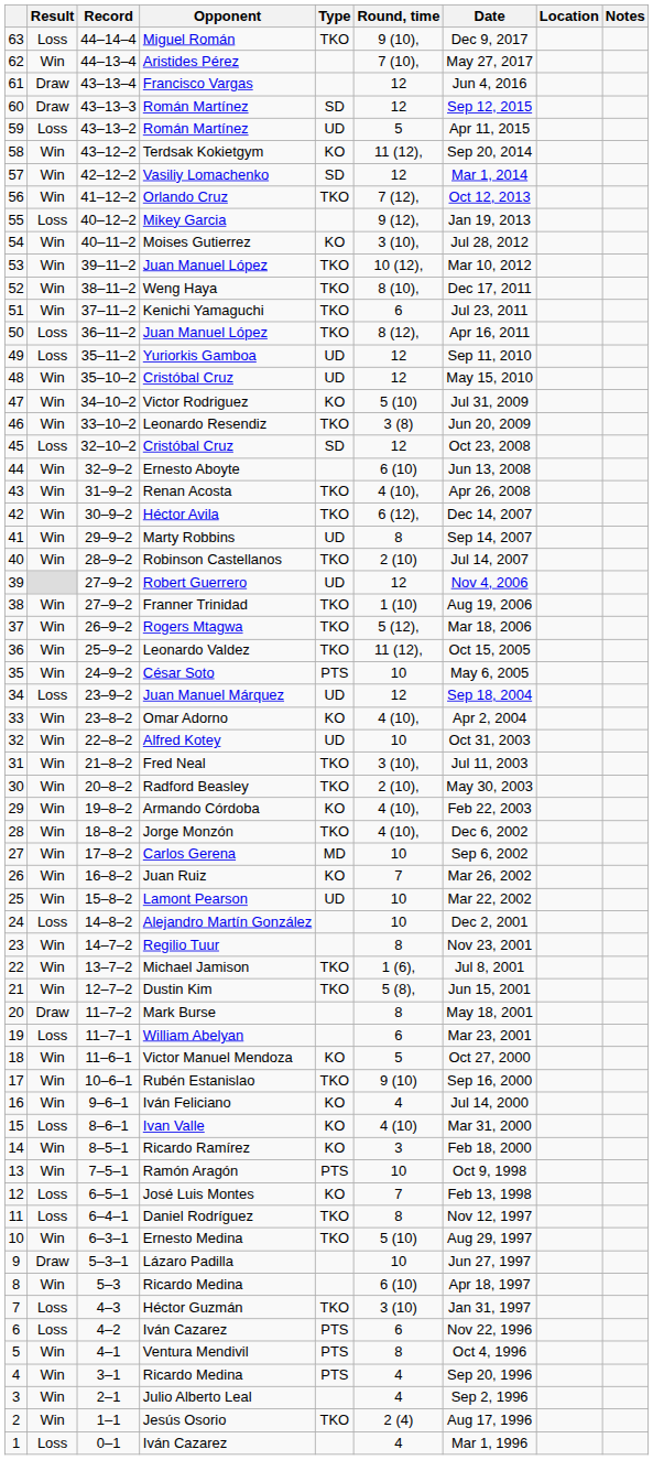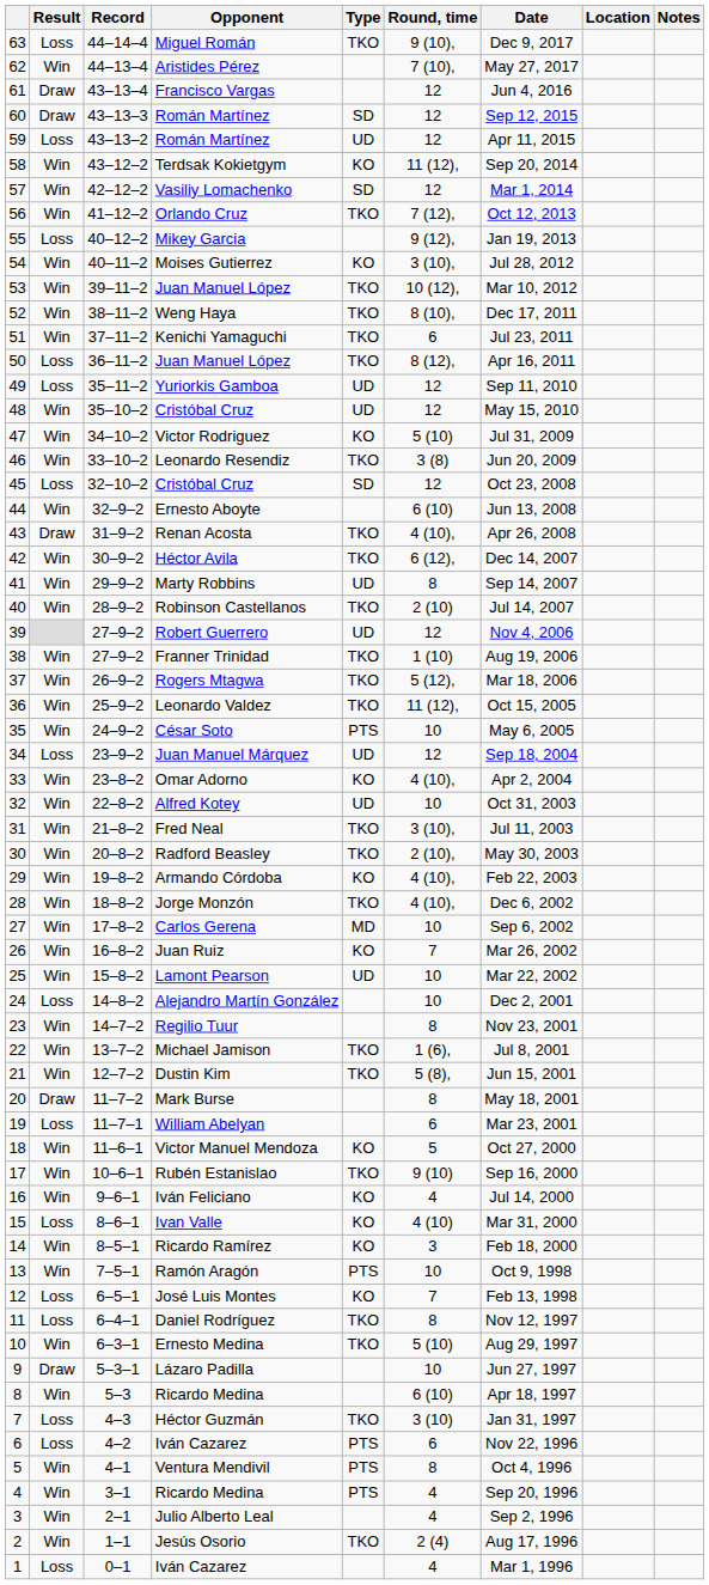 <table class="wikitable" style="text-align:center">
 <tr>
 <th></th>
 <th>Result</th>
 <th>Record</th>
 <th>Opponent</th>
 <th>Type</th>
 <th>Round, time</th>
 <th>Date</th>
 <th>Location</th>
 <th>Notes</th>
 </tr>
 <tr>
 <td>63</td>
 <td>Loss</td>
 <td>44–14–4 </td>
 <td style="text-align:left;"><a href='#'>Miguel Román</a></td>
 <td>TKO</td>
 <td>9 (10), </td>
 <td>Dec 9, 2017</td>
 <td style="text-align:left;"></td>
 <td></td>
 </tr>
 <tr>
 <td>62</td>
 <td>Win</td>
 <td>44–13–4 </td>
 <td style="text-align:left;"><a href='#'>Aristides Pérez</a></td>
 <td></td>
 <td>7 (10), </td>
 <td>May 27, 2017</td>
 <td style="text-align:left;"></td>
 <td></td>
 </tr>
 <tr>
 <td>61</td>
 <td>Draw</td>
 <td>43–13–4 </td>
 <td style="text-align:left;"><a href='#'>Francisco Vargas</a></td>
 <td></td>
 <td>12</td>
 <td>Jun 4, 2016</td>
 <td style="text-align:left;"></td>
 <td style="text-align:left;"></td>
 </tr>
 <tr>
 <td>60</td>
 <td>Draw</td>
 <td>43–13–3 </td>
 <td style="text-align:left;"><a href='#'>Román Martínez</a></td>
 <td>SD</td>
 <td>12</td>
 <td><a href='#'>Sep 12, 2015</a></td>
 <td style="text-align:left;"></td>
 <td style="text-align:left;"></td>
 </tr>
 <tr>
 <td>59</td>
 <td>Loss</td>
 <td>43–13–2 </td>
 <td style="text-align:left;"><a href='#'>Román Martínez</a></td>
 <td>UD</td>
-<td>5</td>
+<td>12</td>
 <td>Apr 11, 2015</td>
 <td style="text-align:left;"></td>
 <td style="text-align:left;"></td>
 </tr>
 <tr>
 <td>58</td>
 <td>Win</td>
 <td>43–12–2 </td>
 <td style="text-align:left;">Terdsak Kokietgym</td>
 <td>KO</td>
 <td>11 (12), </td>
 <td>Sep 20, 2014</td>
 <td style="text-align:left;"></td>
 <td style="text-align:left;"></td>
 </tr>
 <tr>
 <td>57</td>
 <td>Win</td>
 <td>42–12–2 </td>
 <td style="text-align:left;"><a href='#'>Vasiliy Lomachenko</a></td>
 <td>SD</td>
 <td>12</td>
 <td><a href='#'>Mar 1, 2014</a></td>
 <td style="text-align:left;"></td>
 <td style="text-align:left;"></td>
 </tr>
 <tr>
 <td>56</td>
 <td>Win</td>
 <td>41–12–2 </td>
 <td style="text-align:left;"><a href='#'>Orlando Cruz</a></td>
 <td>TKO</td>
 <td>7 (12), </td>
 <td><a href='#'>Oct 12, 2013</a></td>
 <td style="text-align:left;"></td>
 <td style="text-align:left;"></td>
 </tr>
 <tr>
 <td>55</td>
 <td>Loss</td>
 <td>40–12–2 </td>
 <td style="text-align:left;"><a href='#'>Mikey Garcia</a></td>
 <td></td>
 <td>9 (12), </td>
 <td>Jan 19, 2013</td>
 <td style="text-align:left;"></td>
 <td style="text-align:left;"></td>
 </tr>
 <tr>
 <td>54</td>
 <td>Win</td>
 <td>40–11–2 </td>
 <td style="text-align:left;">Moises Gutierrez</td>
 <td>KO</td>
 <td>3 (10), </td>
 <td>Jul 28, 2012</td>
 <td style="text-align:left;"></td>
 <td></td>
 </tr>
 <tr>
 <td>53</td>
 <td>Win</td>
 <td>39–11–2 </td>
 <td style="text-align:left;"><a href='#'>Juan Manuel López</a></td>
 <td>TKO</td>
 <td>10 (12), </td>
 <td>Mar 10, 2012</td>
 <td style="text-align:left;"></td>
 <td style="text-align:left;"></td>
 </tr>
 <tr>
 <td>52</td>
 <td>Win</td>
 <td>38–11–2 </td>
 <td style="text-align:left;">Weng Haya</td>
 <td>TKO</td>
 <td>8 (10), </td>
 <td>Dec 17, 2011</td>
 <td style="text-align:left;"></td>
 <td></td>
 </tr>
 <tr>
 <td>51</td>
 <td>Win</td>
 <td>37–11–2 </td>
 <td style="text-align:left;">Kenichi Yamaguchi</td>
 <td>TKO</td>
 <td>6</td>
 <td>Jul 23, 2011</td>
 <td style="text-align:left;"></td>
 <td style="text-align:left;"></td>
 </tr>
 <tr>
 <td>50</td>
 <td>Loss</td>
 <td>36–11–2 </td>
 <td style="text-align:left;"><a href='#'>Juan Manuel López</a></td>
 <td>TKO</td>
 <td>8 (12), </td>
 <td>Apr 16, 2011</td>
 <td style="text-align:left;"></td>
 <td style="text-align:left;"></td>
 </tr>
 <tr>
 <td>49</td>
 <td>Loss</td>
 <td>35–11–2 </td>
 <td style="text-align:left;"><a href='#'>Yuriorkis Gamboa</a></td>
 <td>UD</td>
 <td>12</td>
 <td>Sep 11, 2010</td>
 <td style="text-align:left;"></td>
 <td style="text-align:left;"></td>
 </tr>
 <tr>
 <td>48</td>
 <td>Win</td>
 <td>35–10–2 </td>
 <td style="text-align:left;"><a href='#'>Cristóbal Cruz</a></td>
 <td>UD</td>
 <td>12</td>
 <td>May 15, 2010</td>
 <td style="text-align:left;"></td>
 <td style="text-align:left;"></td>
 </tr>
 <tr>
 <td>47</td>
 <td>Win</td>
 <td>34–10–2 </td>
 <td style="text-align:left;">Victor Rodriguez</td>
 <td>KO</td>
 <td>5 (10)</td>
 <td>Jul 31, 2009</td>
 <td style="text-align:left;"></td>
 <td></td>
 </tr>
 <tr>
 <td>46</td>
 <td>Win</td>
 <td>33–10–2 </td>
 <td style="text-align:left;">Leonardo Resendiz</td>
 <td>TKO</td>
 <td>3 (8)</td>
 <td>Jun 20, 2009</td>
 <td style="text-align:left;"></td>
 <td></td>
 </tr>
 <tr>
 <td>45</td>
 <td>Loss</td>
 <td>32–10–2 </td>
 <td style="text-align:left;"><a href='#'>Cristóbal Cruz</a></td>
 <td>SD</td>
 <td>12</td>
 <td>Oct 23, 2008</td>
 <td style="text-align:left;"></td>
 <td style="text-align:left;"></td>
 </tr>
 <tr>
 <td>44</td>
 <td>Win</td>
 <td>32–9–2 </td>
 <td style="text-align:left;">Ernesto Aboyte</td>
 <td></td>
 <td>6 (10)</td>
 <td>Jun 13, 2008</td>
 <td style="text-align:left;"></td>
 <td style="text-align:left;"></td>
 </tr>
 <tr>
 <td>43</td>
-<td>Win</td>
+<td>Draw</td>
 <td>31–9–2 </td>
 <td style="text-align:left;">Renan Acosta</td>
 <td>TKO</td>
 <td>4 (10), </td>
 <td>Apr 26, 2008</td>
 <td style="text-align:left;"></td>
 <td></td>
 </tr>
 <tr>
 <td>42</td>
 <td>Win</td>
 <td>30–9–2 </td>
 <td style="text-align:left;"><a href='#'>Héctor Avila</a></td>
 <td>TKO</td>
 <td>6 (12), </td>
 <td>Dec 14, 2007</td>
 <td style="text-align:left;"></td>
 <td></td>
 </tr>
 <tr>
 <td>41</td>
 <td>Win</td>
 <td>29–9–2 </td>
 <td style="text-align:left;">Marty Robbins</td>
 <td>UD</td>
 <td>8</td>
 <td>Sep 14, 2007</td>
 <td style="text-align:left;"></td>
 <td></td>
 </tr>
 <tr>
 <td>40</td>
 <td>Win</td>
 <td>28–9–2 </td>
 <td style="text-align:left;">Robinson Castellanos</td>
 <td>TKO</td>
 <td>2 (10)</td>
 <td>Jul 14, 2007</td>
 <td style="text-align:left;"></td>
 <td></td>
 </tr>
 <tr>
 <td>39</td>
 <td style="background:#DDD"></td>
 <td>27–9–2 </td>
 <td style="text-align:left;"><a href='#'>Robert Guerrero</a></td>
 <td>UD</td>
 <td>12</td>
 <td><a href='#'>Nov 4, 2006</a></td>
 <td style="text-align:left;"></td>
 <td style="text-align:left;"></td>
 </tr>
 <tr>
 <td>38</td>
 <td>Win</td>
 <td>27–9–2</td>
 <td style="text-align:left;">Franner Trinidad</td>
 <td>TKO</td>
 <td>1 (10)</td>
 <td>Aug 19, 2006</td>
 <td style="text-align:left;"></td>
 <td></td>
 </tr>
 <tr>
 <td>37</td>
 <td>Win</td>
 <td>26–9–2</td>
 <td style="text-align:left;"><a href='#'>Rogers Mtagwa</a></td>
 <td>TKO</td>
 <td>5 (12), </td>
 <td>Mar 18, 2006</td>
 <td style="text-align:left;"></td>
 <td></td>
 </tr>
 <tr>
 <td>36</td>
 <td>Win</td>
 <td>25–9–2</td>
 <td style="text-align:left;">Leonardo Valdez</td>
 <td>TKO</td>
 <td>11 (12), </td>
 <td>Oct 15, 2005</td>
 <td style="text-align:left;"></td>
 <td></td>
 </tr>
 <tr>
 <td>35</td>
 <td>Win</td>
 <td>24–9–2</td>
 <td style="text-align:left;"><a href='#'>César Soto</a></td>
 <td>PTS</td>
 <td>10</td>
 <td>May 6, 2005</td>
 <td style="text-align:left;"></td>
 <td></td>
 </tr>
 <tr>
 <td>34</td>
 <td>Loss</td>
 <td>23–9–2</td>
 <td style="text-align:left;"><a href='#'>Juan Manuel Márquez</a></td>
 <td>UD</td>
 <td>12</td>
 <td><a href='#'>Sep 18, 2004</a></td>
 <td style="text-align:left;"></td>
 <td style="text-align:left;"></td>
 </tr>
 <tr>
 <td>33</td>
 <td>Win</td>
 <td>23–8–2</td>
 <td style="text-align:left;">Omar Adorno</td>
 <td>KO</td>
 <td>4 (10), </td>
 <td>Apr 2, 2004</td>
 <td style="text-align:left;"></td>
 <td></td>
 </tr>
 <tr>
 <td>32</td>
 <td>Win</td>
 <td>22–8–2</td>
 <td style="text-align:left;"><a href='#'>Alfred Kotey</a></td>
 <td>UD</td>
 <td>10</td>
 <td>Oct 31, 2003</td>
 <td style="text-align:left;"></td>
 <td></td>
 </tr>
 <tr>
 <td>31</td>
 <td>Win</td>
 <td>21–8–2</td>
 <td style="text-align:left;">Fred Neal</td>
 <td>TKO</td>
 <td>3 (10), </td>
 <td>Jul 11, 2003</td>
 <td style="text-align:left;"></td>
 <td></td>
 </tr>
 <tr>
 <td>30</td>
 <td>Win</td>
 <td>20–8–2</td>
 <td style="text-align:left;">Radford Beasley</td>
 <td>TKO</td>
 <td>2 (10), </td>
 <td>May 30, 2003</td>
 <td style="text-align:left;"></td>
 <td></td>
 </tr>
 <tr>
 <td>29</td>
 <td>Win</td>
 <td>19–8–2</td>
 <td style="text-align:left;">Armando Córdoba</td>
 <td>KO</td>
 <td>4 (10), </td>
 <td>Feb 22, 2003</td>
 <td style="text-align:left;"></td>
 <td></td>
 </tr>
 <tr>
 <td>28</td>
 <td>Win</td>
 <td>18–8–2</td>
 <td style="text-align:left;">Jorge Monzón</td>
 <td>TKO</td>
 <td>4 (10), </td>
 <td>Dec 6, 2002</td>
 <td style="text-align:left;"></td>
 <td></td>
 </tr>
 <tr>
 <td>27</td>
 <td>Win</td>
 <td>17–8–2</td>
 <td style="text-align:left;"><a href='#'>Carlos Gerena</a></td>
 <td>MD</td>
 <td>10</td>
 <td>Sep 6, 2002</td>
 <td style="text-align:left;"></td>
 <td></td>
 </tr>
 <tr>
 <td>26</td>
 <td>Win</td>
 <td>16–8–2</td>
 <td style="text-align:left;">Juan Ruiz</td>
 <td>KO</td>
 <td>7</td>
 <td>Mar 26, 2002</td>
 <td style="text-align:left;"></td>
 <td></td>
 </tr>
 <tr>
 <td>25</td>
 <td>Win</td>
 <td>15–8–2</td>
 <td style="text-align:left;"><a href='#'>Lamont Pearson</a></td>
 <td>UD</td>
 <td>10</td>
 <td>Mar 22, 2002</td>
 <td style="text-align:left;"></td>
 <td></td>
 </tr>
 <tr>
 <td>24</td>
 <td>Loss</td>
 <td>14–8–2</td>
 <td style="text-align:left;"><a href='#'>Alejandro Martín González</a></td>
 <td></td>
 <td>10</td>
 <td>Dec 2, 2001</td>
 <td style="text-align:left;"></td>
 <td></td>
 </tr>
 <tr>
 <td>23</td>
 <td>Win</td>
 <td>14–7–2</td>
 <td style="text-align:left;"><a href='#'>Regilio Tuur</a></td>
 <td></td>
 <td>8</td>
 <td>Nov 23, 2001</td>
 <td style="text-align:left;"></td>
 <td></td>
 </tr>
 <tr>
 <td>22</td>
 <td>Win</td>
 <td>13–7–2</td>
 <td style="text-align:left;">Michael Jamison</td>
 <td>TKO</td>
 <td>1 (6), </td>
 <td>Jul 8, 2001</td>
 <td style="text-align:left;"></td>
 <td></td>
 </tr>
 <tr>
 <td>21</td>
 <td>Win</td>
 <td>12–7–2</td>
 <td style="text-align:left;">Dustin Kim</td>
 <td>TKO</td>
 <td>5 (8), </td>
 <td>Jun 15, 2001</td>
 <td style="text-align:left;"></td>
 <td></td>
 </tr>
 <tr>
 <td>20</td>
 <td>Draw</td>
 <td>11–7–2</td>
 <td style="text-align:left;">Mark Burse</td>
 <td></td>
 <td>8</td>
 <td>May 18, 2001</td>
 <td style="text-align:left;"></td>
 <td></td>
 </tr>
 <tr>
 <td>19</td>
 <td>Loss</td>
 <td>11–7–1</td>
 <td style="text-align:left;"><a href='#'>William Abelyan</a></td>
 <td></td>
 <td>6</td>
 <td>Mar 23, 2001</td>
 <td style="text-align:left;"></td>
 <td></td>
 </tr>
 <tr>
 <td>18</td>
 <td>Win</td>
 <td>11–6–1</td>
 <td style="text-align:left;">Victor Manuel Mendoza</td>
 <td>KO</td>
 <td>5</td>
 <td>Oct 27, 2000</td>
 <td style="text-align:left;"></td>
 <td></td>
 </tr>
 <tr>
 <td>17</td>
 <td>Win</td>
 <td>10–6–1</td>
 <td style="text-align:left;">Rubén Estanislao</td>
 <td>TKO</td>
 <td>9 (10)</td>
 <td>Sep 16, 2000</td>
 <td style="text-align:left;"></td>
 <td></td>
 </tr>
 <tr>
 <td>16</td>
 <td>Win</td>
 <td>9–6–1</td>
 <td style="text-align:left;">Iván Feliciano</td>
 <td>KO</td>
 <td>4</td>
 <td>Jul 14, 2000</td>
 <td style="text-align:left;"></td>
 <td></td>
 </tr>
 <tr>
 <td>15</td>
 <td>Loss</td>
 <td>8–6–1</td>
 <td style="text-align:left;"><a href='#'>Ivan Valle</a></td>
 <td>KO</td>
 <td>4 (10)</td>
 <td>Mar 31, 2000</td>
 <td style="text-align:left;"></td>
 <td></td>
 </tr>
 <tr>
 <td>14</td>
 <td>Win</td>
 <td>8–5–1</td>
 <td style="text-align:left;">Ricardo Ramírez</td>
 <td>KO</td>
 <td>3</td>
 <td>Feb 18, 2000</td>
 <td style="text-align:left;"></td>
 <td></td>
 </tr>
 <tr>
 <td>13</td>
 <td>Win</td>
 <td>7–5–1</td>
 <td style="text-align:left;">Ramón Aragón</td>
 <td>PTS</td>
 <td>10</td>
 <td>Oct 9, 1998</td>
 <td style="text-align:left;"></td>
 <td></td>
 </tr>
 <tr>
 <td>12</td>
 <td>Loss</td>
 <td>6–5–1</td>
 <td style="text-align:left;">José Luis Montes</td>
 <td>KO</td>
 <td>7</td>
 <td>Feb 13, 1998</td>
 <td style="text-align:left;"></td>
 <td></td>
 </tr>
 <tr>
 <td>11</td>
 <td>Loss</td>
 <td>6–4–1</td>
 <td style="text-align:left;">Daniel Rodríguez</td>
 <td>TKO</td>
 <td>8</td>
 <td>Nov 12, 1997</td>
 <td style="text-align:left;"></td>
 <td></td>
 </tr>
 <tr>
 <td>10</td>
 <td>Win</td>
 <td>6–3–1</td>
 <td style="text-align:left;">Ernesto Medina</td>
 <td>TKO</td>
 <td>5 (10)</td>
 <td>Aug 29, 1997</td>
 <td style="text-align:left;"></td>
 <td style="text-align:left;"></td>
 </tr>
 <tr>
 <td>9</td>
 <td>Draw</td>
 <td>5–3–1</td>
 <td style="text-align:left;">Lázaro Padilla</td>
 <td></td>
 <td>10</td>
 <td>Jun 27, 1997</td>
 <td style="text-align:left;"></td>
 <td></td>
 </tr>
 <tr>
 <td>8</td>
 <td>Win</td>
 <td>5–3</td>
 <td style="text-align:left;">Ricardo Medina</td>
 <td></td>
 <td>6 (10)</td>
 <td>Apr 18, 1997</td>
 <td style="text-align:left;"></td>
 <td></td>
 </tr>
 <tr>
 <td>7</td>
 <td>Loss</td>
 <td>4–3</td>
 <td style="text-align:left;">Héctor Guzmán</td>
 <td>TKO</td>
 <td>3 (10)</td>
 <td>Jan 31, 1997</td>
 <td style="text-align:left;"></td>
 <td></td>
 </tr>
 <tr>
 <td>6</td>
 <td>Loss</td>
 <td>4–2</td>
 <td style="text-align:left;">Iván Cazarez</td>
 <td>PTS</td>
 <td>6</td>
 <td>Nov 22, 1996</td>
 <td style="text-align:left;"></td>
 <td></td>
 </tr>
 <tr>
 <td>5</td>
 <td>Win</td>
 <td>4–1</td>
 <td style="text-align:left;">Ventura Mendivil</td>
 <td>PTS</td>
 <td>8</td>
 <td>Oct 4, 1996</td>
 <td style="text-align:left;"></td>
 <td></td>
 </tr>
 <tr>
 <td>4</td>
 <td>Win</td>
 <td>3–1</td>
 <td style="text-align:left;">Ricardo Medina</td>
 <td>PTS</td>
 <td>4</td>
 <td>Sep 20, 1996</td>
 <td style="text-align:left;"></td>
 <td></td>
 </tr>
 <tr>
 <td>3</td>
 <td>Win</td>
 <td>2–1</td>
 <td style="text-align:left;">Julio Alberto Leal</td>
 <td></td>
 <td>4</td>
 <td>Sep 2, 1996</td>
 <td style="text-align:left;"></td>
 <td></td>
 </tr>
 <tr>
 <td>2</td>
 <td>Win</td>
 <td>1–1</td>
 <td style="text-align:left;">Jesús Osorio</td>
 <td>TKO</td>
 <td>2 (4)</td>
 <td>Aug 17, 1996</td>
 <td style="text-align:left;"></td>
 <td></td>
 </tr>
 <tr>
 <td>1</td>
 <td>Loss</td>
 <td>0–1</td>
 <td style="text-align:left;">Iván Cazarez</td>
 <td></td>
 <td>4</td>
 <td>Mar 1, 1996</td>
 <td style="text-align:left;"></td>
 <td></td>
 </tr>
 </table>
